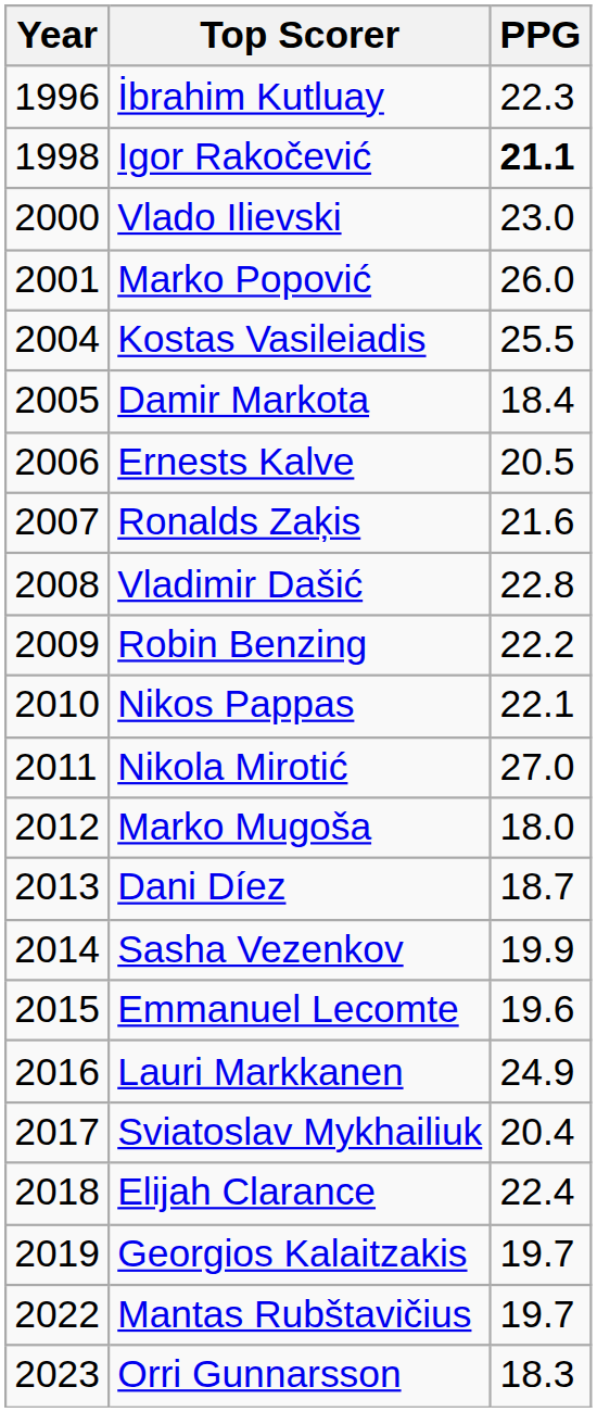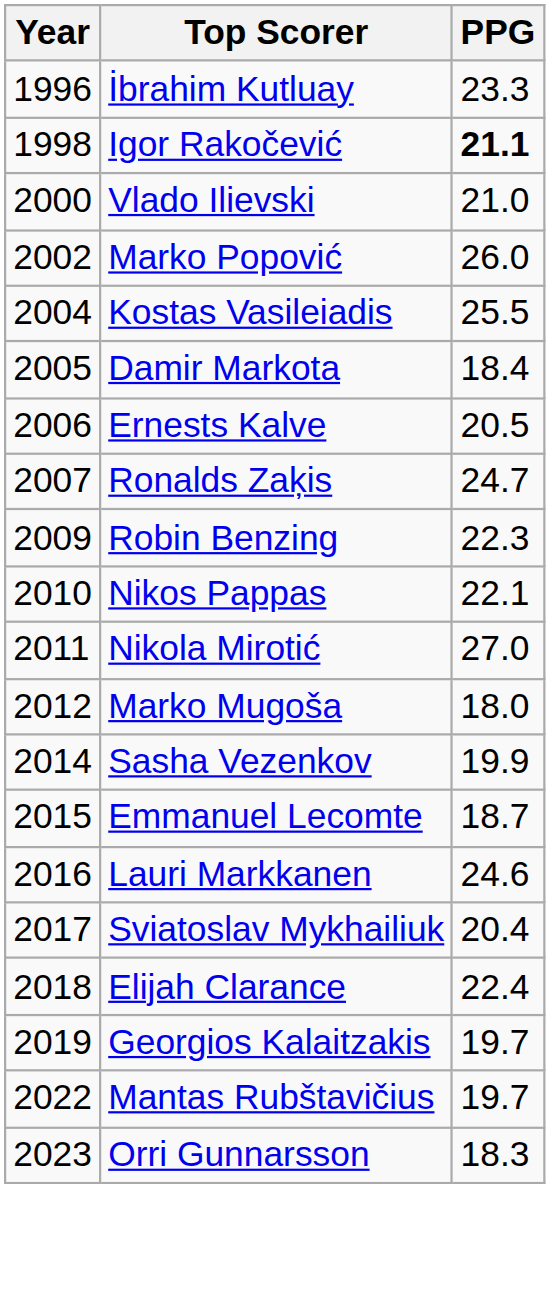 <table class=wikitable>
 <tr>
 <th>Year</th>
 <th>Top Scorer</th>
 <th>PPG</th>
 </tr>
 <tr>
 <td>1996</td>
 <td> <a href='#'>İbrahim Kutluay</a></td>
-<td>22.3</td>
+<td>23.3</td>
 </tr>
 <tr>
 <td>1998</td>
 <td> <a href='#'>Igor Rakočević</a></td>
 <td><strong>21.1</strong></td>
 </tr>
 <tr>
 <td>2000</td>
 <td> <a href='#'>Vlado Ilievski</a></td>
-<td>23.0</td>
+<td>21.0</td>
 </tr>
 <tr>
-<td>2001</td>
+<td>2002</td>
 <td> <a href='#'>Marko Popović</a></td>
 <td>26.0</td>
 </tr>
 <tr>
 <td>2004</td>
 <td> <a href='#'>Kostas Vasileiadis</a></td>
 <td>25.5</td>
 </tr>
 <tr>
 <td>2005</td>
 <td> <a href='#'>Damir Markota</a></td>
 <td>18.4</td>
 </tr>
 <tr>
 <td>2006</td>
 <td> <a href='#'>Ernests Kalve</a></td>
 <td>20.5</td>
 </tr>
 <tr>
 <td>2007</td>
 <td> <a href='#'>Ronalds Zaķis</a></td>
-<td>21.6</td>
-</tr>
-<tr>
-<td>2008</td>
-<td> <a href='#'>Vladimir Dašić</a></td>
-<td>22.8</td>
+<td>24.7</td>
 </tr>
 <tr>
 <td>2009</td>
 <td> <a href='#'>Robin Benzing</a></td>
-<td>22.2</td>
+<td>22.3</td>
 </tr>
 <tr>
 <td>2010</td>
 <td> <a href='#'>Nikos Pappas</a></td>
 <td>22.1</td>
 </tr>
 <tr>
 <td>2011</td>
 <td> <a href='#'>Nikola Mirotić</a></td>
 <td>27.0</td>
 </tr>
 <tr>
 <td>2012</td>
 <td> <a href='#'>Marko Mugoša</a></td>
 <td>18.0</td>
 </tr>
 <tr>
-<td>2013</td>
-<td> <a href='#'>Dani Díez</a></td>
-<td>18.7</td>
-</tr>
-<tr>
 <td>2014</td>
 <td> <a href='#'>Sasha Vezenkov</a></td>
 <td>19.9</td>
 </tr>
 <tr>
 <td>2015</td>
 <td> <a href='#'>Emmanuel Lecomte</a></td>
-<td>19.6</td>
+<td>18.7</td>
 </tr>
 <tr>
 <td>2016</td>
 <td> <a href='#'>Lauri Markkanen</a></td>
-<td>24.9</td>
+<td>24.6</td>
 </tr>
 <tr>
 <td>2017</td>
 <td> <a href='#'>Sviatoslav Mykhailiuk</a></td>
 <td>20.4</td>
 </tr>
 <tr>
 <td>2018</td>
 <td> <a href='#'>Elijah Clarance</a></td>
 <td>22.4</td>
 </tr>
 <tr>
 <td>2019</td>
 <td> <a href='#'>Georgios Kalaitzakis</a></td>
 <td>19.7</td>
 </tr>
 <tr>
 <td>2022</td>
 <td> <a href='#'>Mantas Rubštavičius</a></td>
 <td>19.7</td>
 </tr>
 <tr>
 <td>2023</td>
 <td> <a href='#'>Orri Gunnarsson</a></td>
 <td>18.3</td>
 </tr>
 </table>
